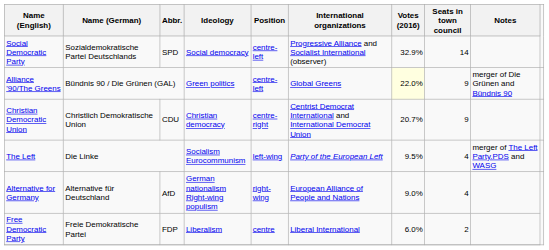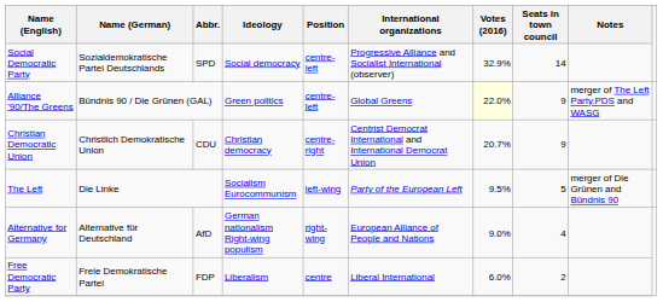 <table class="wikitable" style="font-size:80%;">
 <tr bgcolor="#cccccc">
 <th><strong>Name (English)</strong></th>
 <th><strong>Name (German)</strong></th>
 <th><strong>Abbr.</strong></th>
 <th><strong>Ideology</strong></th>
 <th><strong>Position</strong></th>
 <th><strong>International organizations</strong></th>
 <th><strong>Votes (2016)</strong></th>
 <th><strong>Seats in town council </strong></th>
 <th><strong>Notes</strong></th>
 </tr>
 <tr>
 <td><a href='#'>Social Democratic Party</a></td>
 <td>Sozialdemokratische Partei Deutschlands</td>
 <td>SPD</td>
 <td><a href='#'>Social democracy</a></td>
 <td><a href='#'>centre-left</a></td>
 <td><a href='#'>Progressive Alliance</a> and <a href='#'>Socialist International</a> (observer)</td>
 <td align="right">32.9%</td>
 <td align="right">14</td>
 <td></td>
 </tr>
 <tr>
 <td><a href='#'>Alliance '90/The Greens</a></td>
 <td colspan="2">Bündnis 90 / Die Grünen (GAL)</td>
 <td><a href='#'>Green politics</a></td>
 <td><a href='#'>centre-left</a></td>
 <td><a href='#'>Global Greens</a></td>
 <td align="right" style="background: lightyellow;">22.0%</td>
 <td align="right">9</td>
-<td>merger of Die Grünen and <a href='#'>Bündnis 90</a></td>
+<td>merger of <a href='#'>The Left Party.PDS</a> and <a href='#'>WASG</a></td>
 <td></td>
 </tr>
 <tr>
 <td><a href='#'>Christian Democratic Union</a></td>
 <td>Christlich Demokratische Union</td>
 <td>CDU</td>
 <td><a href='#'>Christian democracy</a></td>
 <td><a href='#'>centre-right</a></td>
 <td><a href='#'>Centrist Democrat International</a> and <a href='#'>International Democrat Union</a></td>
 <td align="right">20.7%</td>
 <td align="right">9</td>
 <td></td>
 </tr>
 <tr>
 <td><a href='#'>The Left</a></td>
 <td colspan="2">Die Linke</td>
 <td><a href='#'>Socialism</a><br><a href='#'>Eurocommunism</a></td>
 <td><a href='#'>left-wing</a></td>
 <td><em><a href='#'>Party of the European Left</a></em></td>
 <td align="right">9.5%</td>
-<td align="right">4</td>
-<td>merger of <a href='#'>The Left Party.PDS</a> and <a href='#'>WASG</a></td>
+<td align="right">5</td>
+<td>merger of Die Grünen and <a href='#'>Bündnis 90</a></td>
 <td></td>
 </tr>
 <tr>
 <td><a href='#'>Alternative for Germany</a></td>
 <td>Alternative für Deutschland</td>
 <td>AfD</td>
 <td><a href='#'>German nationalism</a><br><a href='#'>Right-wing populism</a></td>
 <td><a href='#'>right-wing</a></td>
 <td><a href='#'>European Alliance of People and Nations</a></td>
 <td align="right">9.0%</td>
 <td align="right">4</td>
 <td></td>
 </tr>
 <tr>
 <td><a href='#'>Free Democratic Party</a></td>
 <td>Freie Demokratische Partei</td>
 <td>FDP</td>
 <td><a href='#'>Liberalism</a></td>
 <td><a href='#'>centre</a></td>
 <td><a href='#'>Liberal International</a></td>
 <td align="right">6.0%</td>
 <td align="right">2</td>
 <td></td>
 </tr>
 <tr>
 </tr>
 </table>
